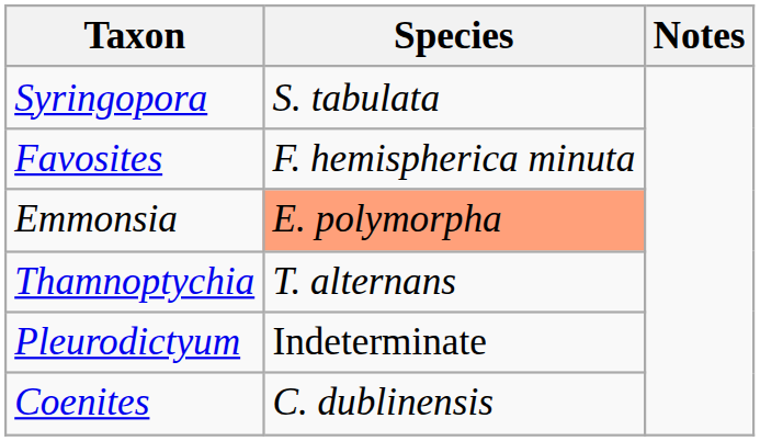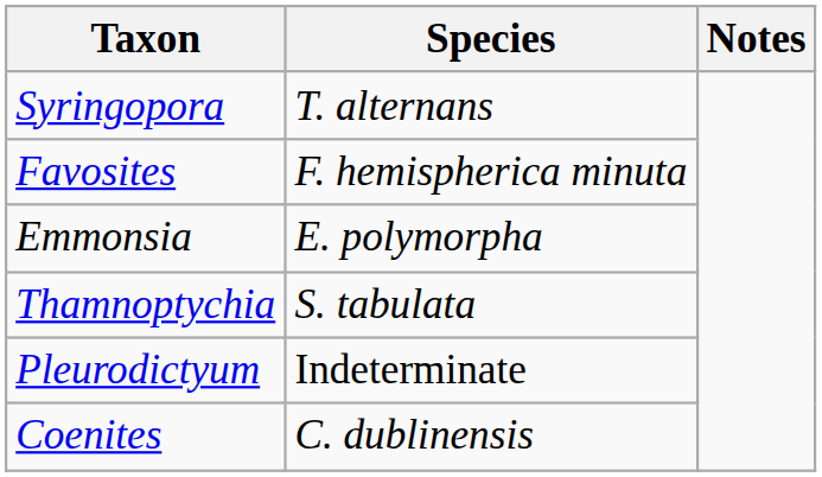 <table class="wikitable sortable">
 <tr>
 <th>Taxon</th>
 <th>Species</th>
 <th>Notes</th>
 </tr>
 <tr>
 <td><em><a href='#'>Syringopora</a></em></td>
-<td><em>S. tabulata</em></td>
+<td><em>T. alternans</em></td>
 <td rowspan="6"></td>
 </tr>
 <tr>
 <td><em><a href='#'>Favosites</a></em></td>
 <td><em>F. hemispherica minuta</em></td>
 </tr>
 <tr>
 <td><em>Emmonsia</em></td>
-<td style="background: lightsalmon;"><em>E. polymorpha</em></td>
+<td><em>E. polymorpha</em></td>
 </tr>
 <tr>
 <td><em><a href='#'>Thamnoptychia</a></em></td>
-<td><em>T. alternans</em></td>
+<td><em>S. tabulata</em></td>
 </tr>
 <tr>
 <td><em><a href='#'>Pleurodictyum</a></em></td>
 <td>Indeterminate</td>
 </tr>
 <tr>
 <td><em><a href='#'>Coenites</a></em></td>
 <td><em>C. dublinensis</em></td>
 </tr>
 </table>
